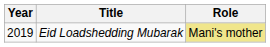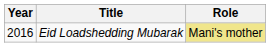 <table class="wikitable sortable plainrowheaders">
 <tr style="text-align:center;">
 <th scope="col">Year</th>
 <th scope="col">Title</th>
 <th scope="col">Role</th>
 </tr>
 <tr>
-<td>2019</td>
+<td>2016</td>
 <td><em>Eid Loadshedding Mubarak</em></td>
 <td style="background: khaki;">Mani's mother</td>
 </tr>
 </table>
